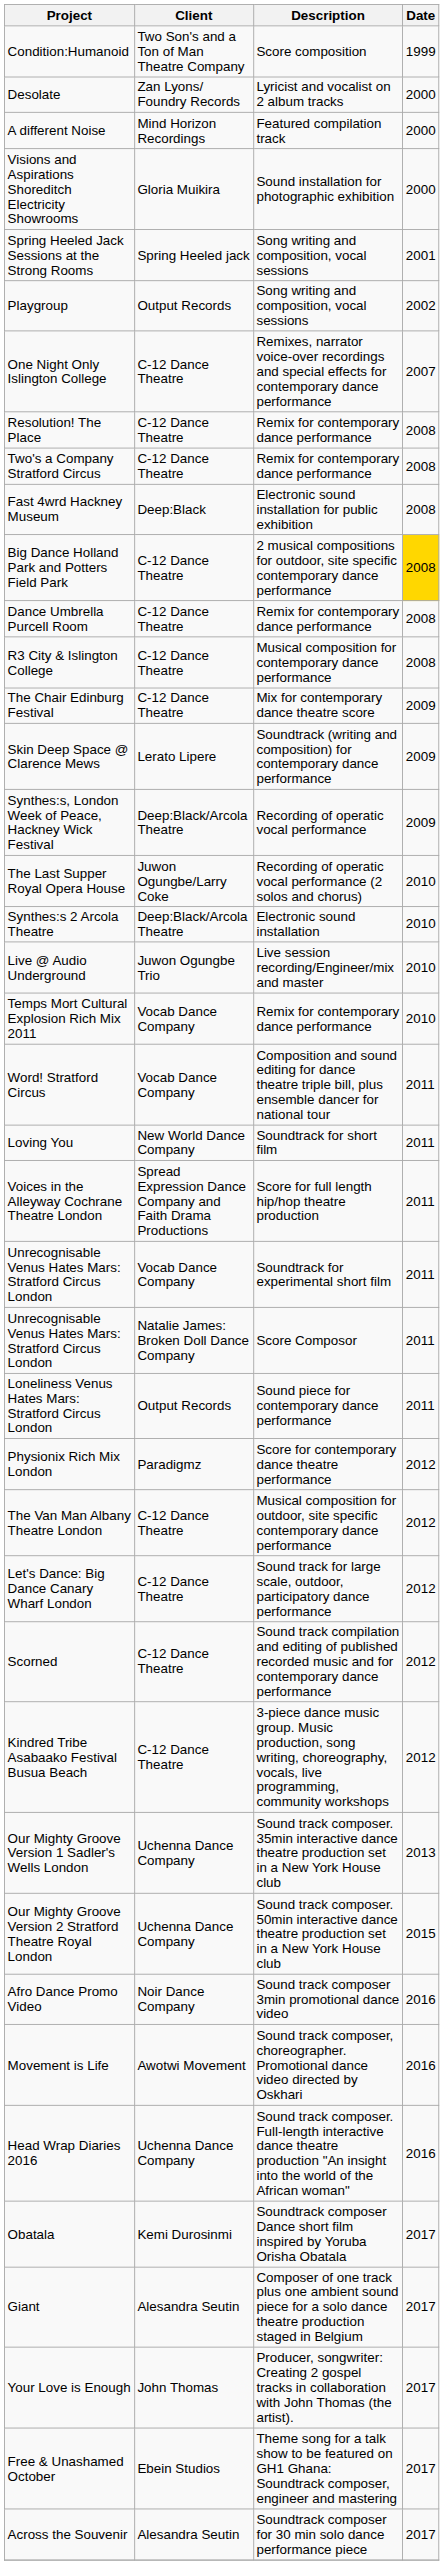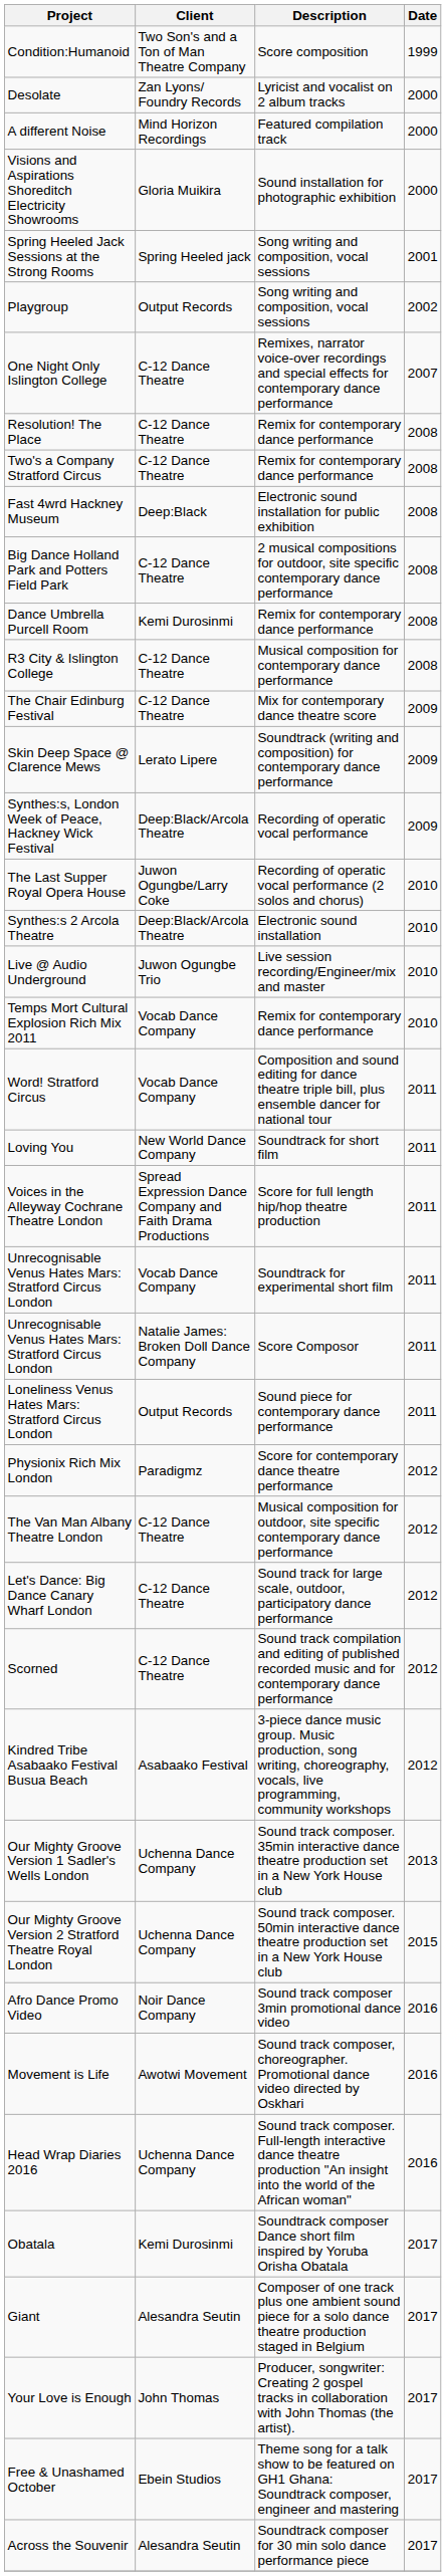 <table class="sortable wikitable" style="text-align:left; font-size:90%; width:75%;">
 <tr valign=bottom>
 <th>Project</th>
 <th>Client</th>
 <th>Description</th>
 <th>Date</th>
 </tr>
 <tr>
 <td>Condition:Humanoid</td>
 <td>Two Son's and a Ton of Man Theatre Company</td>
 <td>Score composition</td>
 <td>1999</td>
 </tr>
 <tr>
 <td>Desolate</td>
 <td>Zan Lyons/ Foundry Records</td>
 <td>Lyricist and vocalist on 2 album tracks</td>
 <td>2000</td>
 </tr>
 <tr>
 <td>A different Noise</td>
 <td>Mind Horizon Recordings</td>
 <td>Featured compilation track</td>
 <td>2000</td>
 </tr>
 <tr>
 <td>Visions and Aspirations Shoreditch Electricity Showrooms</td>
 <td>Gloria Muikira</td>
 <td>Sound installation for photographic exhibition</td>
 <td>2000</td>
 </tr>
 <tr>
 <td>Spring Heeled Jack Sessions at the Strong Rooms</td>
 <td>Spring Heeled jack</td>
 <td>Song writing and composition, vocal sessions</td>
 <td>2001</td>
 </tr>
 <tr>
 <td>Playgroup</td>
 <td>Output Records</td>
 <td>Song writing and composition, vocal sessions</td>
 <td>2002</td>
 </tr>
 <tr>
 <td>One Night Only Islington College</td>
 <td>C-12 Dance Theatre</td>
 <td>Remixes, narrator voice-over recordings and special effects for contemporary dance performance</td>
 <td>2007</td>
 </tr>
 <tr>
 <td>Resolution!  The Place</td>
 <td>C-12 Dance Theatre</td>
 <td>Remix for contemporary dance performance</td>
 <td>2008</td>
 </tr>
 <tr>
 <td>Two's a Company Stratford Circus</td>
 <td>C-12 Dance Theatre</td>
 <td>Remix for contemporary dance performance</td>
 <td>2008</td>
 </tr>
 <tr>
 <td>Fast 4wrd Hackney Museum</td>
 <td>Deep:Black</td>
 <td>Electronic sound installation for public exhibition</td>
 <td>2008</td>
 </tr>
 <tr>
 <td>Big Dance Holland Park and Potters Field Park</td>
 <td>C-12 Dance Theatre</td>
 <td>2 musical compositions for outdoor, site specific contemporary dance performance</td>
-<td style="background: gold;">2008</td>
+<td>2008</td>
 </tr>
 <tr>
 <td>Dance Umbrella Purcell Room</td>
-<td>C-12 Dance Theatre</td>
+<td>Kemi Durosinmi</td>
 <td>Remix for contemporary dance performance</td>
 <td>2008</td>
 </tr>
 <tr>
 <td>R3 City & Islington College</td>
 <td>C-12 Dance Theatre</td>
 <td>Musical composition for contemporary dance performance</td>
 <td>2008</td>
 </tr>
 <tr>
 <td>The Chair Edinburg Festival</td>
 <td>C-12 Dance Theatre</td>
 <td>Mix for contemporary dance theatre score</td>
 <td>2009</td>
 </tr>
 <tr>
 <td>Skin Deep Space @ Clarence Mews</td>
 <td>Lerato Lipere</td>
 <td>Soundtrack (writing and composition) for contemporary dance performance</td>
 <td>2009</td>
 </tr>
 <tr>
 <td>Synthes:s, London Week of Peace, Hackney Wick Festival</td>
 <td>Deep:Black/Arcola Theatre</td>
 <td>Recording of operatic vocal performance</td>
 <td>2009</td>
 </tr>
 <tr>
 <td>The Last Supper Royal Opera House</td>
 <td>Juwon Ogungbe/Larry Coke</td>
 <td>Recording of operatic vocal performance (2 solos and chorus)</td>
 <td>2010</td>
 </tr>
 <tr>
 <td>Synthes:s 2  Arcola Theatre</td>
 <td>Deep:Black/Arcola Theatre</td>
 <td>Electronic sound installation</td>
 <td>2010</td>
 </tr>
 <tr>
 <td>Live @ Audio Underground</td>
 <td>Juwon Ogungbe Trio</td>
 <td>Live session recording/Engineer/mix and master</td>
 <td>2010</td>
 </tr>
 <tr>
 <td>Temps Mort Cultural Explosion Rich Mix 2011</td>
 <td>Vocab Dance Company</td>
 <td>Remix for contemporary dance performance</td>
 <td>2010</td>
 </tr>
 <tr>
 <td>Word! Stratford Circus</td>
 <td>Vocab Dance Company</td>
 <td>Composition and sound editing for dance theatre triple bill, plus ensemble dancer for national tour</td>
 <td>2011</td>
 </tr>
 <tr>
 <td>Loving You</td>
 <td>New World Dance Company</td>
 <td>Soundtrack for short film</td>
 <td>2011</td>
 </tr>
 <tr>
 <td>Voices in the Alleyway Cochrane Theatre London</td>
 <td>Spread Expression Dance Company and Faith Drama Productions</td>
 <td>Score for full length hip/hop theatre production</td>
 <td>2011</td>
 </tr>
 <tr>
 <td>Unrecognisable Venus Hates Mars: Stratford Circus London</td>
 <td>Vocab Dance Company</td>
 <td>Soundtrack for experimental short film</td>
 <td>2011</td>
 </tr>
 <tr>
 <td>Unrecognisable Venus Hates Mars: Stratford Circus London</td>
 <td>Natalie James: Broken Doll Dance Company</td>
 <td>Score Composor</td>
 <td>2011</td>
 </tr>
 <tr>
 <td>Loneliness Venus Hates Mars: Stratford Circus London</td>
 <td>Output Records</td>
 <td>Sound piece for contemporary dance performance</td>
 <td>2011</td>
 </tr>
 <tr>
 <td>Physionix Rich Mix London</td>
 <td>Paradigmz</td>
 <td>Score for contemporary dance theatre performance</td>
 <td>2012</td>
 </tr>
 <tr>
 <td>The Van Man Albany Theatre London</td>
 <td>C-12 Dance Theatre</td>
 <td>Musical composition for outdoor, site specific contemporary dance performance</td>
 <td>2012</td>
 </tr>
 <tr>
 <td>Let's Dance: Big Dance Canary Wharf London</td>
 <td>C-12 Dance Theatre</td>
 <td>Sound track for large scale, outdoor, participatory dance performance</td>
 <td>2012</td>
 </tr>
 <tr>
 <td>Scorned</td>
 <td>C-12 Dance Theatre</td>
 <td>Sound track compilation and editing of published recorded music and for contemporary dance performance</td>
 <td>2012</td>
 </tr>
 <tr>
 <td>Kindred Tribe Asabaako Festival Busua Beach</td>
-<td>C-12 Dance Theatre</td>
+<td>Asabaako Festival</td>
 <td>3-piece dance music group. Music production, song writing, choreography, vocals, live programming, community workshops</td>
 <td>2012</td>
 </tr>
 <tr>
 <td>Our Mighty Groove Version 1 Sadler's Wells London</td>
 <td>Uchenna Dance Company</td>
 <td>Sound track composer. 35min interactive dance theatre production set in a New York House club</td>
 <td>2013</td>
 </tr>
 <tr>
 <td>Our Mighty Groove Version 2 Stratford Theatre Royal London</td>
 <td>Uchenna Dance Company</td>
 <td>Sound track composer. 50min interactive dance theatre production set in a New York House club</td>
 <td>2015</td>
 </tr>
 <tr>
 <td>Afro Dance Promo Video</td>
 <td>Noir Dance Company</td>
 <td>Sound track composer 3min promotional dance video</td>
 <td>2016</td>
 </tr>
 <tr>
 <td>Movement is Life</td>
 <td>Awotwi Movement</td>
 <td>Sound track composer, choreographer. Promotional dance video directed by Oskhari</td>
 <td>2016</td>
 </tr>
 <tr>
 <td>Head Wrap Diaries 2016</td>
 <td>Uchenna Dance Company</td>
 <td>Sound track composer. Full-length interactive dance theatre production "An insight into the world of the African woman"</td>
 <td>2016</td>
 </tr>
 <tr>
 <td>Obatala</td>
 <td>Kemi Durosinmi</td>
 <td>Soundtrack composer Dance short film inspired by Yoruba Orisha Obatala</td>
 <td>2017</td>
 </tr>
 <tr>
 <td>Giant</td>
 <td>Alesandra Seutin</td>
 <td>Composer of one track plus one ambient sound piece for a solo dance theatre production staged in Belgium</td>
 <td>2017</td>
 </tr>
 <tr>
 <td>Your Love is Enough</td>
 <td>John Thomas</td>
 <td>Producer, songwriter:  Creating 2 gospel tracks in collaboration with John Thomas (the artist).</td>
 <td>2017</td>
 </tr>
 <tr>
 <td>Free & Unashamed October</td>
 <td>Ebein Studios</td>
 <td>Theme song for a talk show to be featured on GH1 Ghana: Soundtrack composer, engineer and mastering</td>
 <td>2017</td>
 </tr>
 <tr>
 <td>Across the Souvenir</td>
 <td>Alesandra Seutin</td>
 <td>Soundtrack composer for 30 min solo dance performance piece</td>
 <td>2017</td>
 </tr>
 <tr>
 </tr>
 </table>
